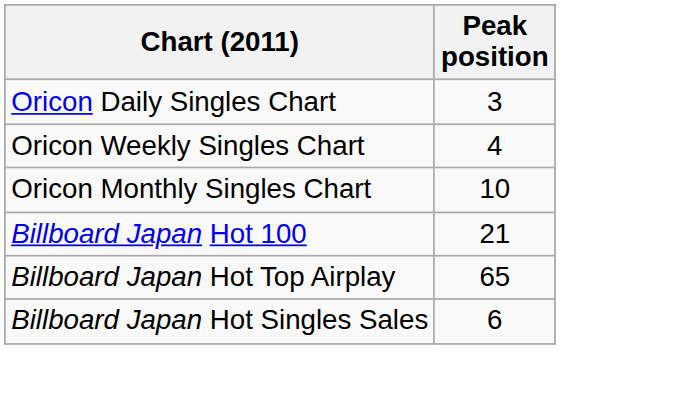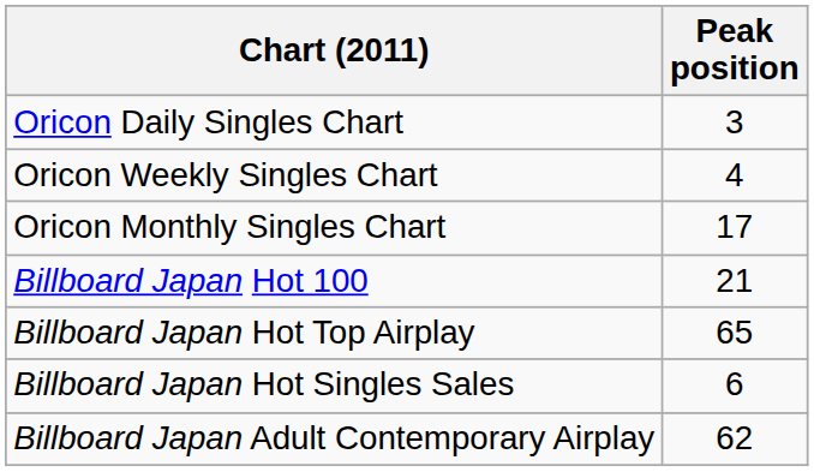 <table class="wikitable sortable" border="1">
 <tr>
 <th>Chart (2011)</th>
 <th>Peak<br>position</th>
 </tr>
 <tr>
 <td><a href='#'>Oricon</a> Daily Singles Chart</td>
 <td style="text-align:center;">3</td>
 </tr>
 <tr>
 <td>Oricon Weekly Singles Chart</td>
 <td style="text-align:center;">4</td>
 </tr>
 <tr>
 <td>Oricon Monthly Singles Chart</td>
-<td style="text-align:center;">10</td>
+<td style="text-align:center;">17</td>
 </tr>
 <tr>
 <td><em><a href='#'>Billboard Japan</a></em> <a href='#'>Hot 100</a></td>
 <td style="text-align:center;">21</td>
 </tr>
 <tr>
 <td><em>Billboard Japan</em> Hot Top Airplay</td>
 <td style="text-align:center;">65</td>
 </tr>
 <tr>
 <td><em>Billboard Japan</em> Hot Singles Sales</td>
 <td style="text-align:center;">6</td>
 </tr>
+<tr>
+<td><em>Billboard Japan</em> Adult Contemporary Airplay</td>
+<td style="text-align:center;">62</td>
+</tr>
 </table>
